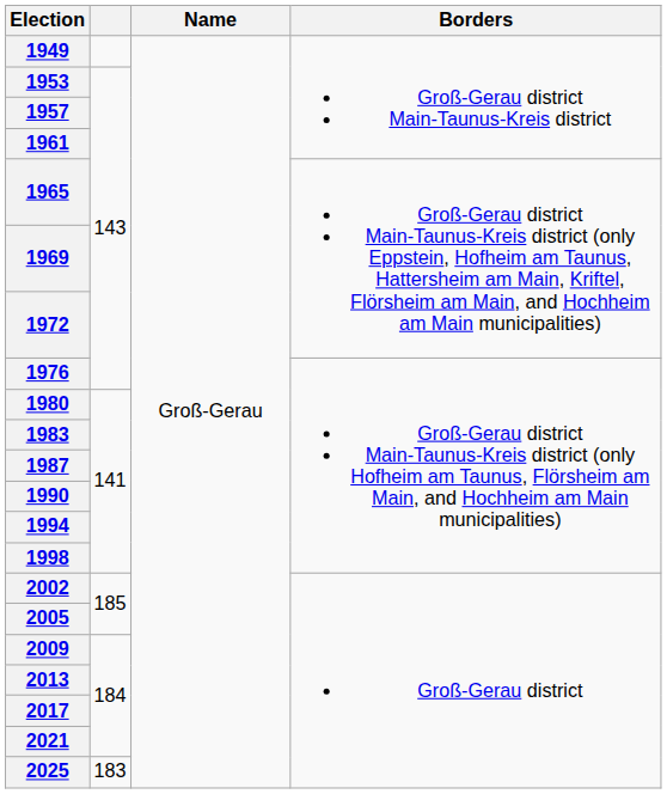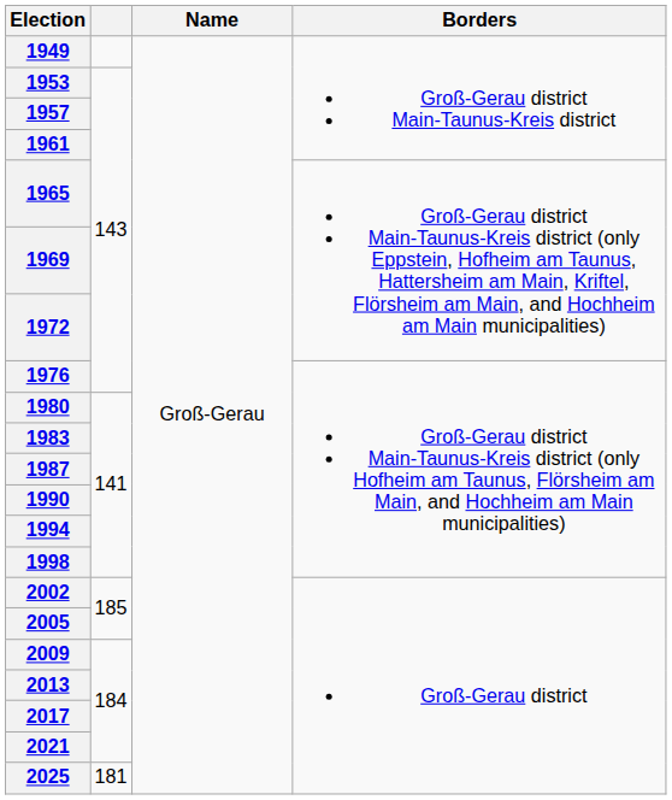 <table class=wikitable style="text-align:center">
 <tr>
 <th>Election</th>
 <th></th>
 <th width=125px>Name</th>
 <th width=300px>Borders</th>
 </tr>
 <tr>
 <th><a href='#'>1949</a></th>
 <td></td>
 <td rowspan=21>Groß-Gerau</td>
 <td rowspan=4><br><ul><li><a href='#'>Groß-Gerau</a> district</li><li><a href='#'>Main-Taunus-Kreis</a> district</li></ul></td>
 </tr>
 <tr>
 <th><a href='#'>1953</a></th>
 <td rowspan=7>143</td>
 </tr>
 <tr>
 <th><a href='#'>1957</a></th>
 </tr>
 <tr>
 <th><a href='#'>1961</a></th>
 </tr>
 <tr>
 <th><a href='#'>1965</a></th>
 <td rowspan=3><br><ul><li><a href='#'>Groß-Gerau</a> district</li><li><a href='#'>Main-Taunus-Kreis</a> district (only <a href='#'>Eppstein</a>, <a href='#'>Hofheim am Taunus</a>, <a href='#'>Hattersheim am Main</a>, <a href='#'>Kriftel</a>, <a href='#'>Flörsheim am Main</a>, and <a href='#'>Hochheim am Main</a> municipalities)</li></ul></td>
 </tr>
 <tr>
 <th><a href='#'>1969</a></th>
 </tr>
 <tr>
 <th><a href='#'>1972</a></th>
 </tr>
 <tr>
 <th><a href='#'>1976</a></th>
 <td rowspan=7><br><ul><li><a href='#'>Groß-Gerau</a> district</li><li><a href='#'>Main-Taunus-Kreis</a> district (only <a href='#'>Hofheim am Taunus</a>, <a href='#'>Flörsheim am Main</a>, and <a href='#'>Hochheim am Main</a> municipalities)</li></ul></td>
 </tr>
 <tr>
 <th><a href='#'>1980</a></th>
 <td rowspan=6>141</td>
 </tr>
 <tr>
 <th><a href='#'>1983</a></th>
 </tr>
 <tr>
 <th><a href='#'>1987</a></th>
 </tr>
 <tr>
 <th><a href='#'>1990</a></th>
 </tr>
 <tr>
 <th><a href='#'>1994</a></th>
 </tr>
 <tr>
 <th><a href='#'>1998</a></th>
 </tr>
 <tr>
 <th><a href='#'>2002</a></th>
 <td rowspan=2>185</td>
 <td rowspan=7><br><ul><li><a href='#'>Groß-Gerau</a> district</li></ul></td>
 </tr>
 <tr>
 <th><a href='#'>2005</a></th>
 </tr>
 <tr>
 <th><a href='#'>2009</a></th>
 <td rowspan=4>184</td>
 </tr>
 <tr>
 <th><a href='#'>2013</a></th>
 </tr>
 <tr>
 <th><a href='#'>2017</a></th>
 </tr>
 <tr>
 <th><a href='#'>2021</a></th>
 </tr>
 <tr>
 <th><a href='#'>2025</a></th>
-<td>183</td>
+<td>181</td>
 </tr>
 </table>
